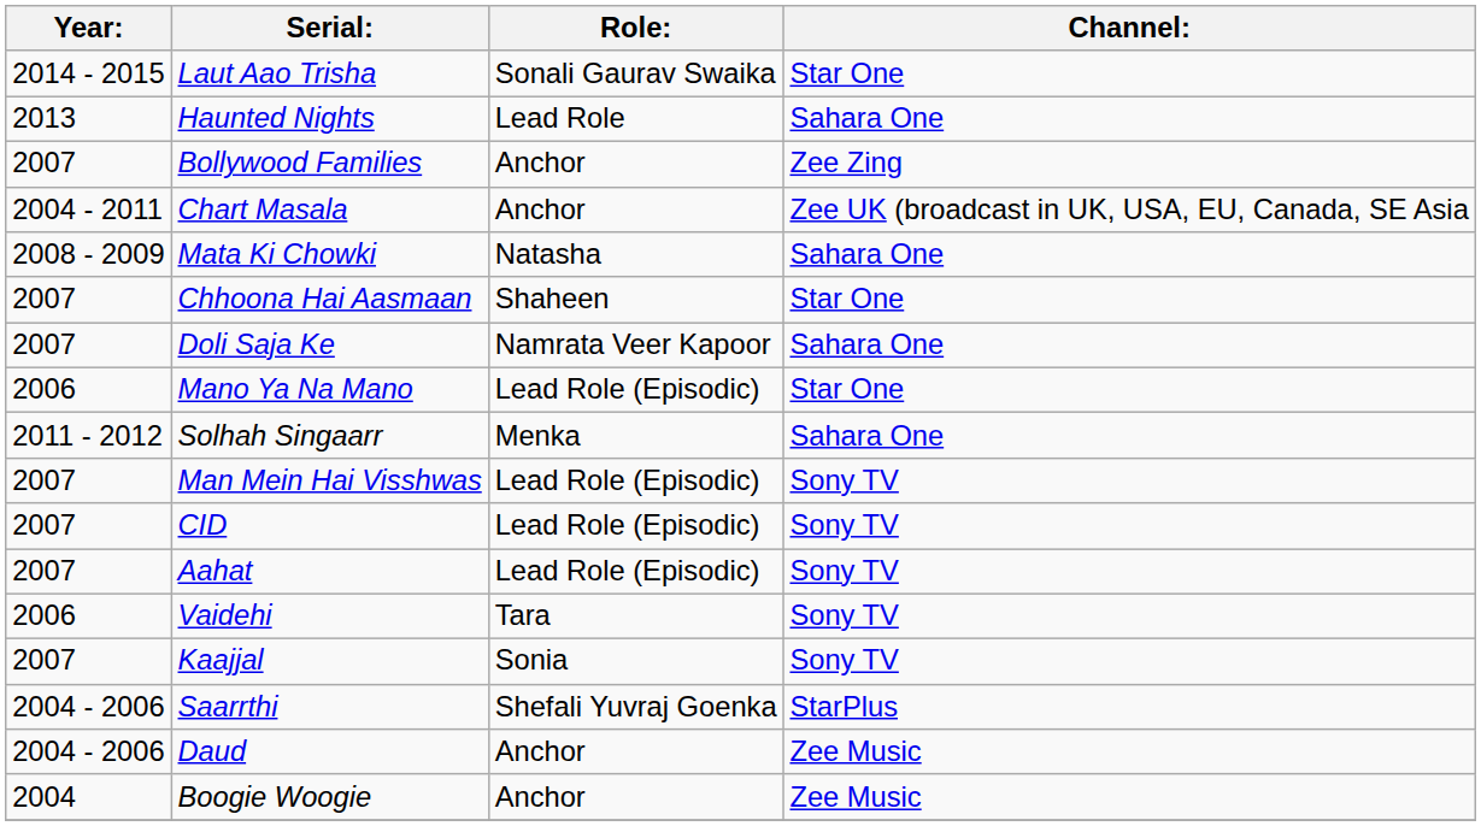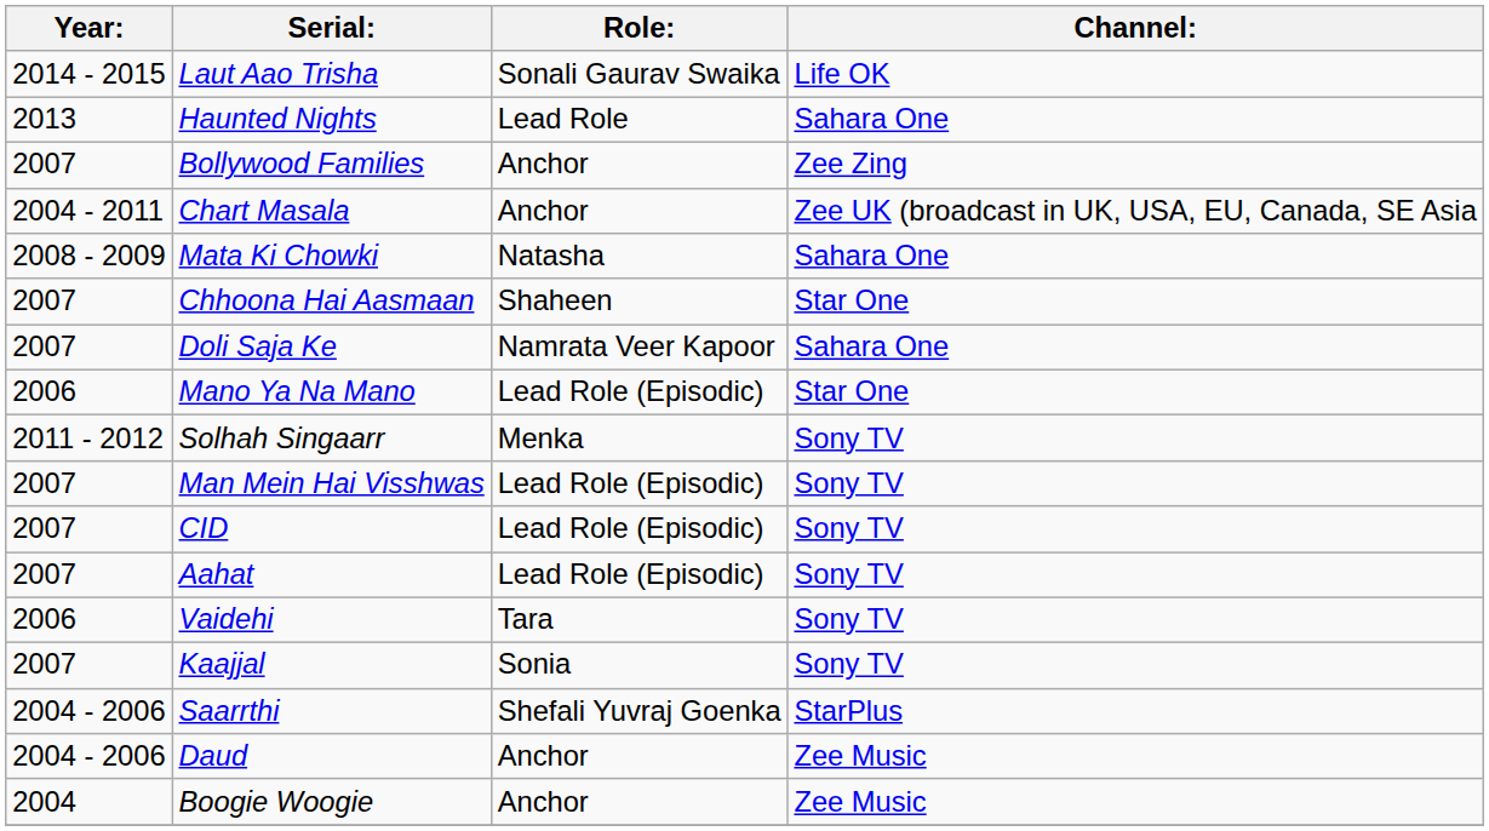 <table class="wikitable">
 <tr>
 <th>Year:</th>
 <th>Serial:</th>
 <th>Role:</th>
 <th>Channel:</th>
 </tr>
 <tr>
 <td>2014 - 2015</td>
 <td><em><a href='#'>Laut Aao Trisha</a></em></td>
 <td>Sonali Gaurav Swaika</td>
-<td><a href='#'>Star One</a></td>
+<td><a href='#'>Life OK</a></td>
 </tr>
 <tr>
 <td>2013</td>
 <td><em><a href='#'>Haunted Nights</a></em></td>
 <td>Lead Role</td>
 <td><a href='#'>Sahara One</a></td>
 </tr>
 <tr>
 <td>2007</td>
 <td><em><a href='#'>Bollywood Families</a></em></td>
 <td>Anchor</td>
 <td><a href='#'>Zee Zing</a></td>
 </tr>
 <tr>
 <td>2004 - 2011</td>
 <td><em><a href='#'>Chart Masala</a></em></td>
 <td>Anchor</td>
 <td><a href='#'>Zee UK</a> (broadcast in UK, USA, EU, Canada, SE Asia</td>
 </tr>
 <tr>
 <td>2008 - 2009</td>
 <td><em><a href='#'>Mata Ki Chowki</a></em></td>
 <td>Natasha</td>
 <td><a href='#'>Sahara One</a></td>
 </tr>
 <tr>
 <td>2007</td>
 <td><em><a href='#'>Chhoona Hai Aasmaan</a></em></td>
 <td>Shaheen</td>
 <td><a href='#'>Star One</a></td>
 </tr>
 <tr>
 <td>2007</td>
 <td><em><a href='#'>Doli Saja Ke</a></em></td>
 <td>Namrata Veer Kapoor</td>
 <td><a href='#'>Sahara One</a></td>
 </tr>
 <tr>
 <td>2006</td>
 <td><em><a href='#'>Mano Ya Na Mano</a></em></td>
 <td>Lead Role (Episodic)</td>
 <td><a href='#'>Star One</a></td>
 </tr>
 <tr>
 <td>2011 - 2012</td>
 <td><em>Solhah Singaarr</em></td>
 <td>Menka</td>
-<td><a href='#'>Sahara One</a></td>
+<td><a href='#'>Sony TV</a></td>
 </tr>
 <tr>
 <td>2007</td>
 <td><em><a href='#'>Man Mein Hai Visshwas</a></em></td>
 <td>Lead Role (Episodic)</td>
 <td><a href='#'>Sony TV</a></td>
 </tr>
 <tr>
 <td>2007</td>
 <td><em><a href='#'>CID</a></em></td>
 <td>Lead Role (Episodic)</td>
 <td><a href='#'>Sony TV</a></td>
 </tr>
 <tr>
 <td>2007</td>
 <td><em><a href='#'>Aahat</a></em></td>
 <td>Lead Role (Episodic)</td>
 <td><a href='#'>Sony TV</a></td>
 </tr>
 <tr>
 <td>2006</td>
 <td><em><a href='#'>Vaidehi</a></em></td>
 <td>Tara</td>
 <td><a href='#'>Sony TV</a></td>
 </tr>
 <tr>
 <td>2007</td>
 <td><em><a href='#'>Kaajjal</a></em></td>
 <td>Sonia</td>
 <td><a href='#'>Sony TV</a></td>
 </tr>
 <tr>
 <td>2004 - 2006</td>
 <td><em><a href='#'>Saarrthi</a></em></td>
 <td>Shefali Yuvraj Goenka</td>
 <td><a href='#'>StarPlus</a></td>
 </tr>
 <tr>
 <td>2004 - 2006</td>
 <td><em><a href='#'>Daud</a></em></td>
 <td>Anchor</td>
 <td><a href='#'>Zee Music</a></td>
 </tr>
 <tr>
 <td>2004</td>
 <td><em>Boogie Woogie</em></td>
 <td>Anchor</td>
 <td><a href='#'>Zee Music</a></td>
 </tr>
 <tr>
 </tr>
 </table>
